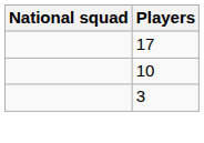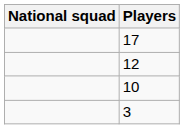 <table class="wikitable sortable">
 <tr>
 <th>National squad</th>
 <th>Players</th>
 </tr>
 <tr>
 <td></td>
 <td>17</td>
 </tr>
 <tr>
 <td></td>
+<td>12</td>
+</tr>
+<tr>
+<td></td>
 <td>10</td>
 </tr>
 <tr>
 <td></td>
 <td>3</td>
 </tr>
 </table>
